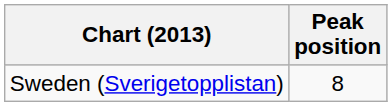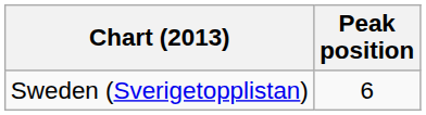 <table class="wikitable">
 <tr>
 <th>Chart (2013)</th>
 <th>Peak<br>position</th>
 </tr>
 <tr>
 <td>Sweden (<a href='#'>Sverigetopplistan</a>)</td>
-<td align="center">8</td>
+<td align="center">6</td>
 </tr>
 </table>
